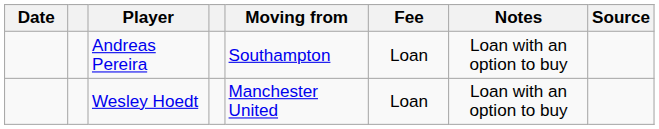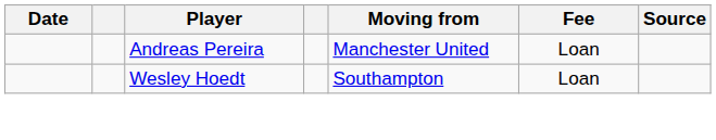 <table class="wikitable sortable">
 <tr>
 <th style="width:80px;">Date</th>
 <th style="width:30px;"></th>
 <th style="width:180px;">Player</th>
 <th style="width:20px;"></th>
 <th style="width:180px;">Moving from</th>
 <th style="width:120px;" class="unsortable">Fee</th>
-<th style="width:250px;" class="unsortable">Notes</th>
 <th style="width:20px;">Source</th>
 </tr>
 <tr>
 <td></td>
 <td align=center></td>
 <td> <a href='#'>Andreas Pereira</a></td>
 <td align=center></td>
-<td> <a href='#'>Southampton</a></td>
+<td> <a href='#'>Manchester United</a></td>
 <td align=center>Loan</td>
-<td align=center>Loan with an option to buy</td>
 <td></td>
 </tr>
 <tr>
 <td></td>
 <td align=center></td>
 <td> <a href='#'>Wesley Hoedt</a></td>
 <td align=center></td>
-<td> <a href='#'>Manchester United</a></td>
+<td> <a href='#'>Southampton</a></td>
 <td align=center>Loan</td>
-<td align=center>Loan with an option to buy</td>
 <td></td>
 </tr>
 </table>
